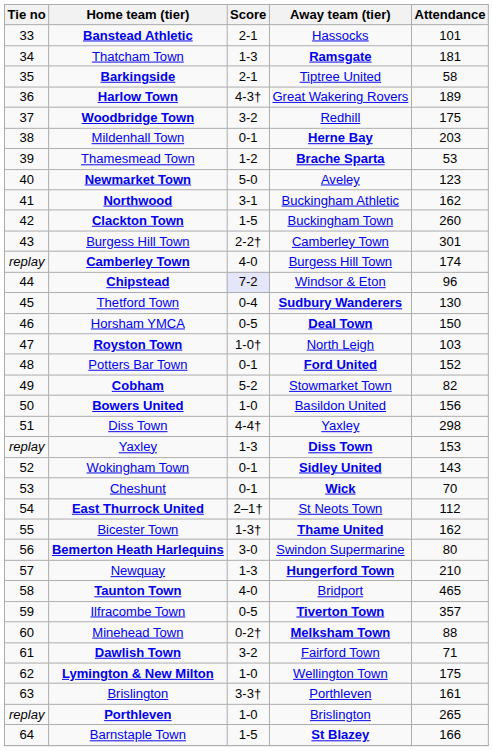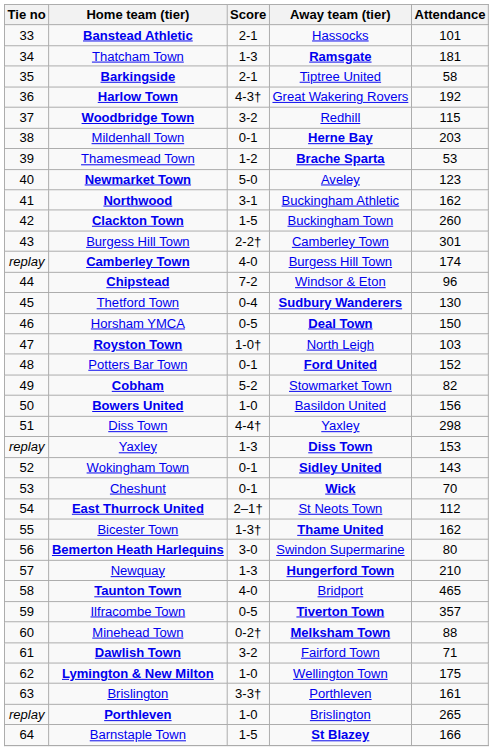 <table class="wikitable" style="text-align: center; font-size:85%">
 <tr>
 <th>Tie no</th>
 <th>Home team (tier)</th>
 <th>Score</th>
 <th>Away team (tier)</th>
 <th>Attendance</th>
 </tr>
 <tr>
 <td>33</td>
 <td><strong><a href='#'>Banstead Athletic</a></strong></td>
 <td>2-1</td>
 <td><a href='#'>Hassocks</a></td>
 <td>101</td>
 </tr>
 <tr>
 <td>34</td>
 <td><a href='#'>Thatcham Town</a></td>
 <td>1-3</td>
 <td><strong><a href='#'>Ramsgate</a></strong></td>
 <td>181</td>
 </tr>
 <tr>
 <td>35</td>
 <td><strong><a href='#'>Barkingside</a></strong></td>
 <td>2-1</td>
 <td><a href='#'>Tiptree United</a></td>
 <td>58</td>
 </tr>
 <tr>
 <td>36</td>
 <td><strong><a href='#'>Harlow Town</a></strong></td>
 <td>4-3†</td>
 <td><a href='#'>Great Wakering Rovers</a></td>
-<td>189</td>
+<td>192</td>
 </tr>
 <tr>
 <td>37</td>
 <td><strong><a href='#'>Woodbridge Town</a></strong></td>
 <td>3-2</td>
 <td><a href='#'>Redhill</a></td>
-<td>175</td>
+<td>115</td>
 </tr>
 <tr>
 <td>38</td>
 <td><a href='#'>Mildenhall Town</a></td>
 <td>0-1</td>
 <td><strong><a href='#'>Herne Bay</a></strong></td>
 <td>203</td>
 </tr>
 <tr>
 <td>39</td>
 <td><a href='#'>Thamesmead Town</a></td>
 <td>1-2</td>
 <td><strong><a href='#'>Brache Sparta</a></strong></td>
 <td>53</td>
 </tr>
 <tr>
 <td>40</td>
 <td><strong><a href='#'>Newmarket Town</a></strong></td>
 <td>5-0</td>
 <td><a href='#'>Aveley</a></td>
 <td>123</td>
 </tr>
 <tr>
 <td>41</td>
 <td><strong><a href='#'>Northwood</a></strong></td>
 <td>3-1</td>
 <td><a href='#'>Buckingham Athletic</a></td>
 <td>162</td>
 </tr>
 <tr>
 <td>42</td>
 <td><strong><a href='#'>Clackton Town</a></strong></td>
 <td>1-5</td>
 <td><a href='#'>Buckingham Town</a></td>
 <td>260</td>
 </tr>
 <tr>
 <td>43</td>
 <td><a href='#'>Burgess Hill Town</a></td>
 <td>2-2†</td>
 <td><a href='#'>Camberley Town</a></td>
 <td>301</td>
 </tr>
 <tr>
 <td><em>replay</em></td>
 <td><strong><a href='#'>Camberley Town</a></strong></td>
 <td>4-0</td>
 <td><a href='#'>Burgess Hill Town</a></td>
 <td>174</td>
 </tr>
 <tr>
 <td>44</td>
 <td><strong><a href='#'>Chipstead</a></strong></td>
-<td style="background: lavender;">7-2</td>
+<td>7-2</td>
 <td><a href='#'>Windsor & Eton</a></td>
 <td>96</td>
 </tr>
 <tr>
 <td>45</td>
 <td><a href='#'>Thetford Town</a></td>
 <td>0-4</td>
 <td><strong><a href='#'>Sudbury Wanderers</a></strong></td>
 <td>130</td>
 </tr>
 <tr>
 <td>46</td>
 <td><a href='#'>Horsham YMCA</a></td>
 <td>0-5</td>
 <td><strong><a href='#'>Deal Town</a></strong></td>
 <td>150</td>
 </tr>
 <tr>
 <td>47</td>
 <td><strong><a href='#'>Royston Town</a></strong></td>
 <td>1-0†</td>
 <td><a href='#'>North Leigh</a></td>
 <td>103</td>
 </tr>
 <tr>
 <td>48</td>
 <td><a href='#'>Potters Bar Town</a></td>
 <td>0-1</td>
 <td><strong><a href='#'>Ford United</a></strong></td>
 <td>152</td>
 </tr>
 <tr>
 <td>49</td>
 <td><strong><a href='#'>Cobham</a></strong></td>
 <td>5-2</td>
 <td><a href='#'>Stowmarket Town</a></td>
 <td>82</td>
 </tr>
 <tr>
 <td>50</td>
 <td><strong><a href='#'>Bowers United</a></strong></td>
 <td>1-0</td>
 <td><a href='#'>Basildon United</a></td>
 <td>156</td>
 </tr>
 <tr>
 <td>51</td>
 <td><a href='#'>Diss Town</a></td>
 <td>4-4†</td>
 <td><a href='#'>Yaxley</a></td>
 <td>298</td>
 </tr>
 <tr>
 <td><em>replay</em></td>
 <td><a href='#'>Yaxley</a></td>
 <td>1-3</td>
 <td><strong><a href='#'>Diss Town</a></strong></td>
 <td>153</td>
 </tr>
 <tr>
 <td>52</td>
 <td><a href='#'>Wokingham Town</a></td>
 <td>0-1</td>
 <td><strong><a href='#'>Sidley United</a></strong></td>
 <td>143</td>
 </tr>
 <tr>
 <td>53</td>
 <td><a href='#'>Cheshunt</a></td>
 <td>0-1</td>
 <td><strong><a href='#'>Wick</a></strong></td>
 <td>70</td>
 </tr>
 <tr>
 <td>54</td>
 <td><strong><a href='#'>East Thurrock United</a></strong></td>
 <td>2–1†</td>
 <td><a href='#'>St Neots Town</a></td>
 <td>112</td>
 </tr>
 <tr>
 <td>55</td>
 <td><a href='#'>Bicester Town</a></td>
 <td>1-3†</td>
 <td><strong><a href='#'>Thame United</a></strong></td>
 <td>162</td>
 </tr>
 <tr>
 <td>56</td>
 <td><strong><a href='#'>Bemerton Heath Harlequins</a></strong></td>
 <td>3-0</td>
 <td><a href='#'>Swindon Supermarine</a></td>
 <td>80</td>
 </tr>
 <tr>
 <td>57</td>
 <td><a href='#'>Newquay</a></td>
 <td>1-3</td>
 <td><strong><a href='#'>Hungerford Town</a></strong></td>
 <td>210</td>
 </tr>
 <tr>
 <td>58</td>
 <td><strong><a href='#'>Taunton Town</a></strong></td>
 <td>4-0</td>
 <td><a href='#'>Bridport</a></td>
 <td>465</td>
 </tr>
 <tr>
 <td>59</td>
 <td><a href='#'>Ilfracombe Town</a></td>
 <td>0-5</td>
 <td><strong><a href='#'>Tiverton Town</a></strong></td>
 <td>357</td>
 </tr>
 <tr>
 <td>60</td>
 <td><a href='#'>Minehead Town</a></td>
 <td>0-2†</td>
 <td><strong><a href='#'>Melksham Town</a></strong></td>
 <td>88</td>
 </tr>
 <tr>
 <td>61</td>
 <td><strong><a href='#'>Dawlish Town</a></strong></td>
 <td>3-2</td>
 <td><a href='#'>Fairford Town</a></td>
 <td>71</td>
 </tr>
 <tr>
 <td>62</td>
 <td><strong><a href='#'>Lymington & New Milton</a></strong></td>
 <td>1-0</td>
 <td><a href='#'>Wellington Town</a></td>
 <td>175</td>
 </tr>
 <tr>
 <td>63</td>
 <td><a href='#'>Brislington</a></td>
 <td>3-3†</td>
 <td><a href='#'>Porthleven</a></td>
 <td>161</td>
 </tr>
 <tr>
 <td><em>replay</em></td>
 <td><strong><a href='#'>Porthleven</a></strong></td>
 <td>1-0</td>
 <td><a href='#'>Brislington</a></td>
 <td>265</td>
 </tr>
 <tr>
 <td>64</td>
 <td><a href='#'>Barnstaple Town</a></td>
 <td>1-5</td>
 <td><strong><a href='#'>St Blazey</a></strong></td>
 <td>166</td>
 </tr>
 <tr>
 </tr>
 </table>
